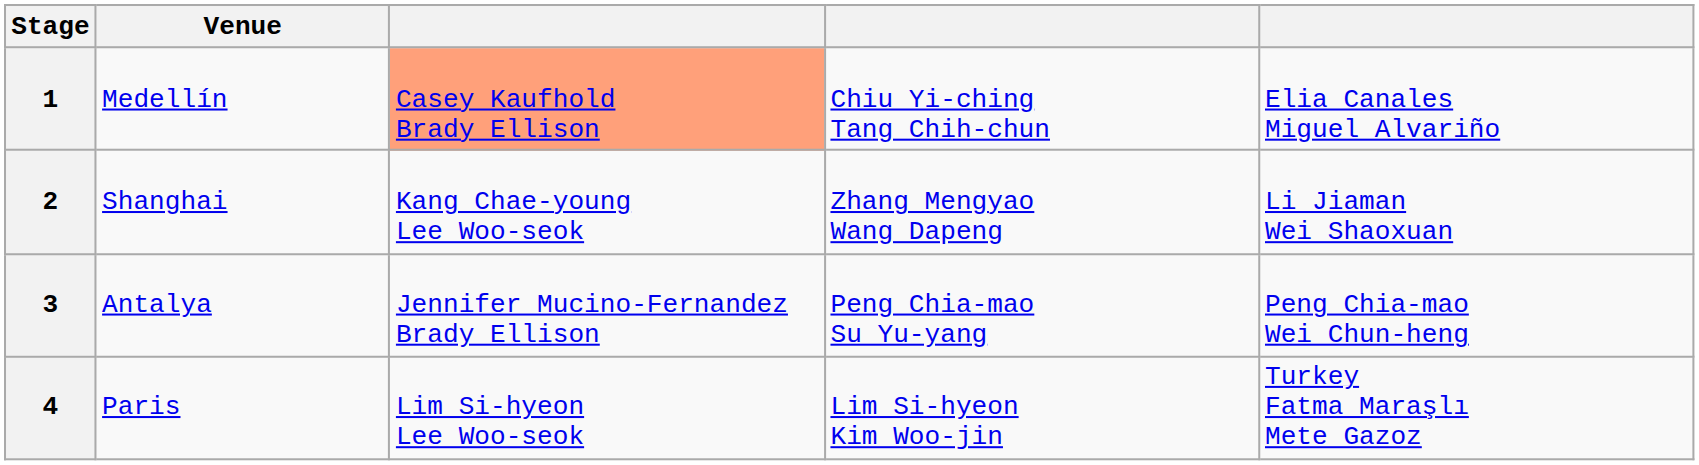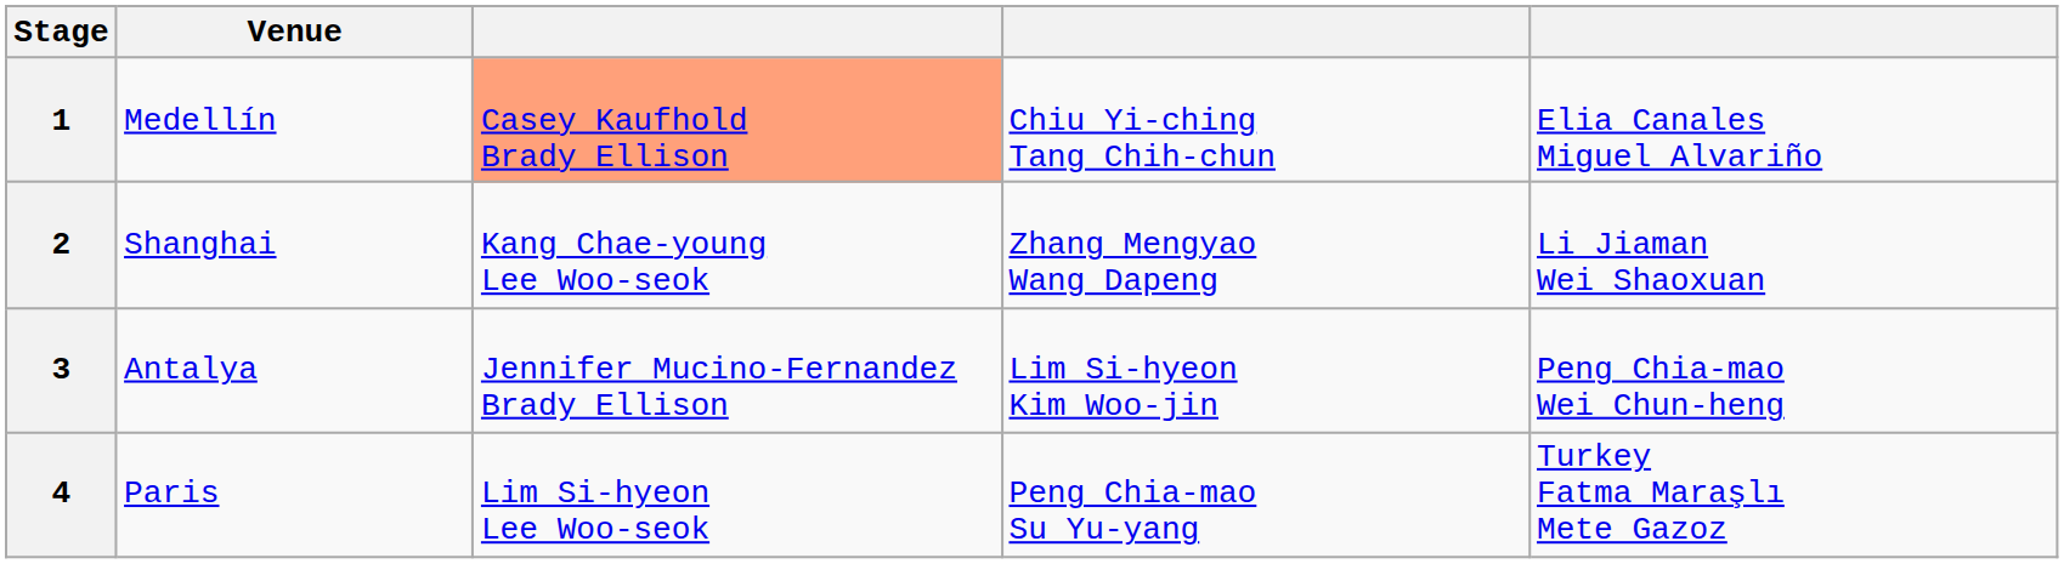 <table class="wikitable">
 <tr>
 <th>Stage</th>
 <th width=140>Venue</th>
 <th width=210></th>
 <th width=210></th>
 <th width=210></th>
 </tr>
 <tr>
 <th>1</th>
 <td> <a href='#'>Medellín</a></td>
 <td style="background: lightsalmon;"> <br> <a href='#'>Casey Kaufhold</a> <br> <a href='#'>Brady Ellison</a></td>
 <td> <br> <a href='#'>Chiu Yi-ching</a> <br> <a href='#'>Tang Chih-chun</a></td>
 <td> <br> <a href='#'>Elia Canales</a> <br> <a href='#'>Miguel Alvariño</a></td>
 </tr>
 <tr>
 <th>2</th>
 <td> <a href='#'>Shanghai</a></td>
 <td> <br> <a href='#'>Kang Chae-young</a> <br> <a href='#'>Lee Woo-seok</a></td>
 <td> <br> <a href='#'>Zhang Mengyao</a> <br> <a href='#'>Wang Dapeng</a></td>
 <td> <br> <a href='#'>Li Jiaman</a> <br> <a href='#'>Wei Shaoxuan</a></td>
 </tr>
 <tr>
 <th>3</th>
 <td> <a href='#'>Antalya</a></td>
 <td> <br> <a href='#'>Jennifer Mucino-Fernandez</a> <br> <a href='#'>Brady Ellison</a></td>
-<td> <br> <a href='#'>Peng Chia-mao</a> <br> <a href='#'>Su Yu-yang</a></td>
+<td> <br> <a href='#'>Lim Si-hyeon</a> <br> <a href='#'>Kim Woo-jin</a></td>
 <td> <br> <a href='#'>Peng Chia-mao</a> <br> <a href='#'>Wei Chun-heng</a></td>
 </tr>
 <tr>
 <th>4</th>
 <td> <a href='#'>Paris</a></td>
 <td> <br> <a href='#'>Lim Si-hyeon</a> <br> <a href='#'>Lee Woo-seok</a></td>
-<td> <br> <a href='#'>Lim Si-hyeon</a> <br> <a href='#'>Kim Woo-jin</a></td>
+<td> <br> <a href='#'>Peng Chia-mao</a> <br> <a href='#'>Su Yu-yang</a></td>
 <td> <a href='#'>Turkey</a> <br> <a href='#'>Fatma Maraşlı</a> <br> <a href='#'>Mete Gazoz</a></td>
 </tr>
 </table>
